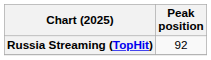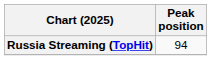 <table class="wikitable plainrowheaders" style="text-align:center">
 <tr>
 <th scope="col">Chart (2025)</th>
 <th scope="col">Peak<br>position</th>
 </tr>
 <tr>
 <th scope="row">Russia Streaming (<a href='#'>TopHit</a>)</th>
-<td>92</td>
+<td>94</td>
 </tr>
 <tr>
 </tr>
 </table>
